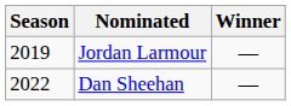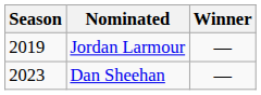 <table class="wikitable sortable">
 <tr>
 <th>Season</th>
 <th>Nominated</th>
 <th>Winner</th>
 </tr>
 <tr>
 <td>2019</td>
 <td><a href='#'>Jordan Larmour</a></td>
 <td align=center>—</td>
 </tr>
 <tr>
-<td>2022</td>
+<td>2023</td>
 <td><a href='#'>Dan Sheehan</a></td>
 <td align=center>—</td>
 </tr>
 </table>
